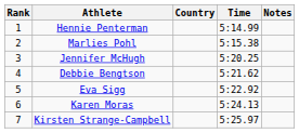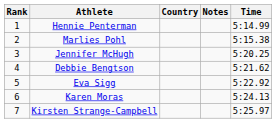 <table class="wikitable sortable" style="text-align:center">
 <tr>
 <th>Rank</th>
 <th>Athlete</th>
 <th>Country</th>
+<th>Notes</th>
 <th>Time</th>
-<th>Notes</th>
 </tr>
 <tr>
 <td>1</td>
 <td><a href='#'>Hennie Penterman</a></td>
 <td align=left></td>
+<td></td>
 <td>5:14.99</td>
-<td></td>
 </tr>
 <tr>
 <td>2</td>
 <td><a href='#'>Marlies Pohl</a></td>
 <td align=left></td>
+<td></td>
 <td>5:15.38</td>
-<td></td>
 </tr>
 <tr>
 <td>3</td>
 <td><a href='#'>Jennifer McHugh</a></td>
 <td align=left></td>
+<td></td>
 <td>5:20.25</td>
-<td></td>
 </tr>
 <tr>
 <td>4</td>
 <td><a href='#'>Debbie Bengtson</a></td>
 <td align=left></td>
+<td></td>
 <td>5:21.62</td>
-<td></td>
 </tr>
 <tr>
 <td>5</td>
 <td><a href='#'>Eva Sigg</a></td>
 <td align=left></td>
+<td></td>
 <td>5:22.92</td>
-<td></td>
 </tr>
 <tr>
 <td>6</td>
 <td><a href='#'>Karen Moras</a></td>
 <td align=left></td>
+<td></td>
 <td>5:24.13</td>
-<td></td>
 </tr>
 <tr>
 <td>7</td>
 <td><a href='#'>Kirsten Strange-Campbell</a></td>
 <td align=left></td>
+<td></td>
 <td>5:25.97</td>
-<td></td>
 </tr>
 </table>
